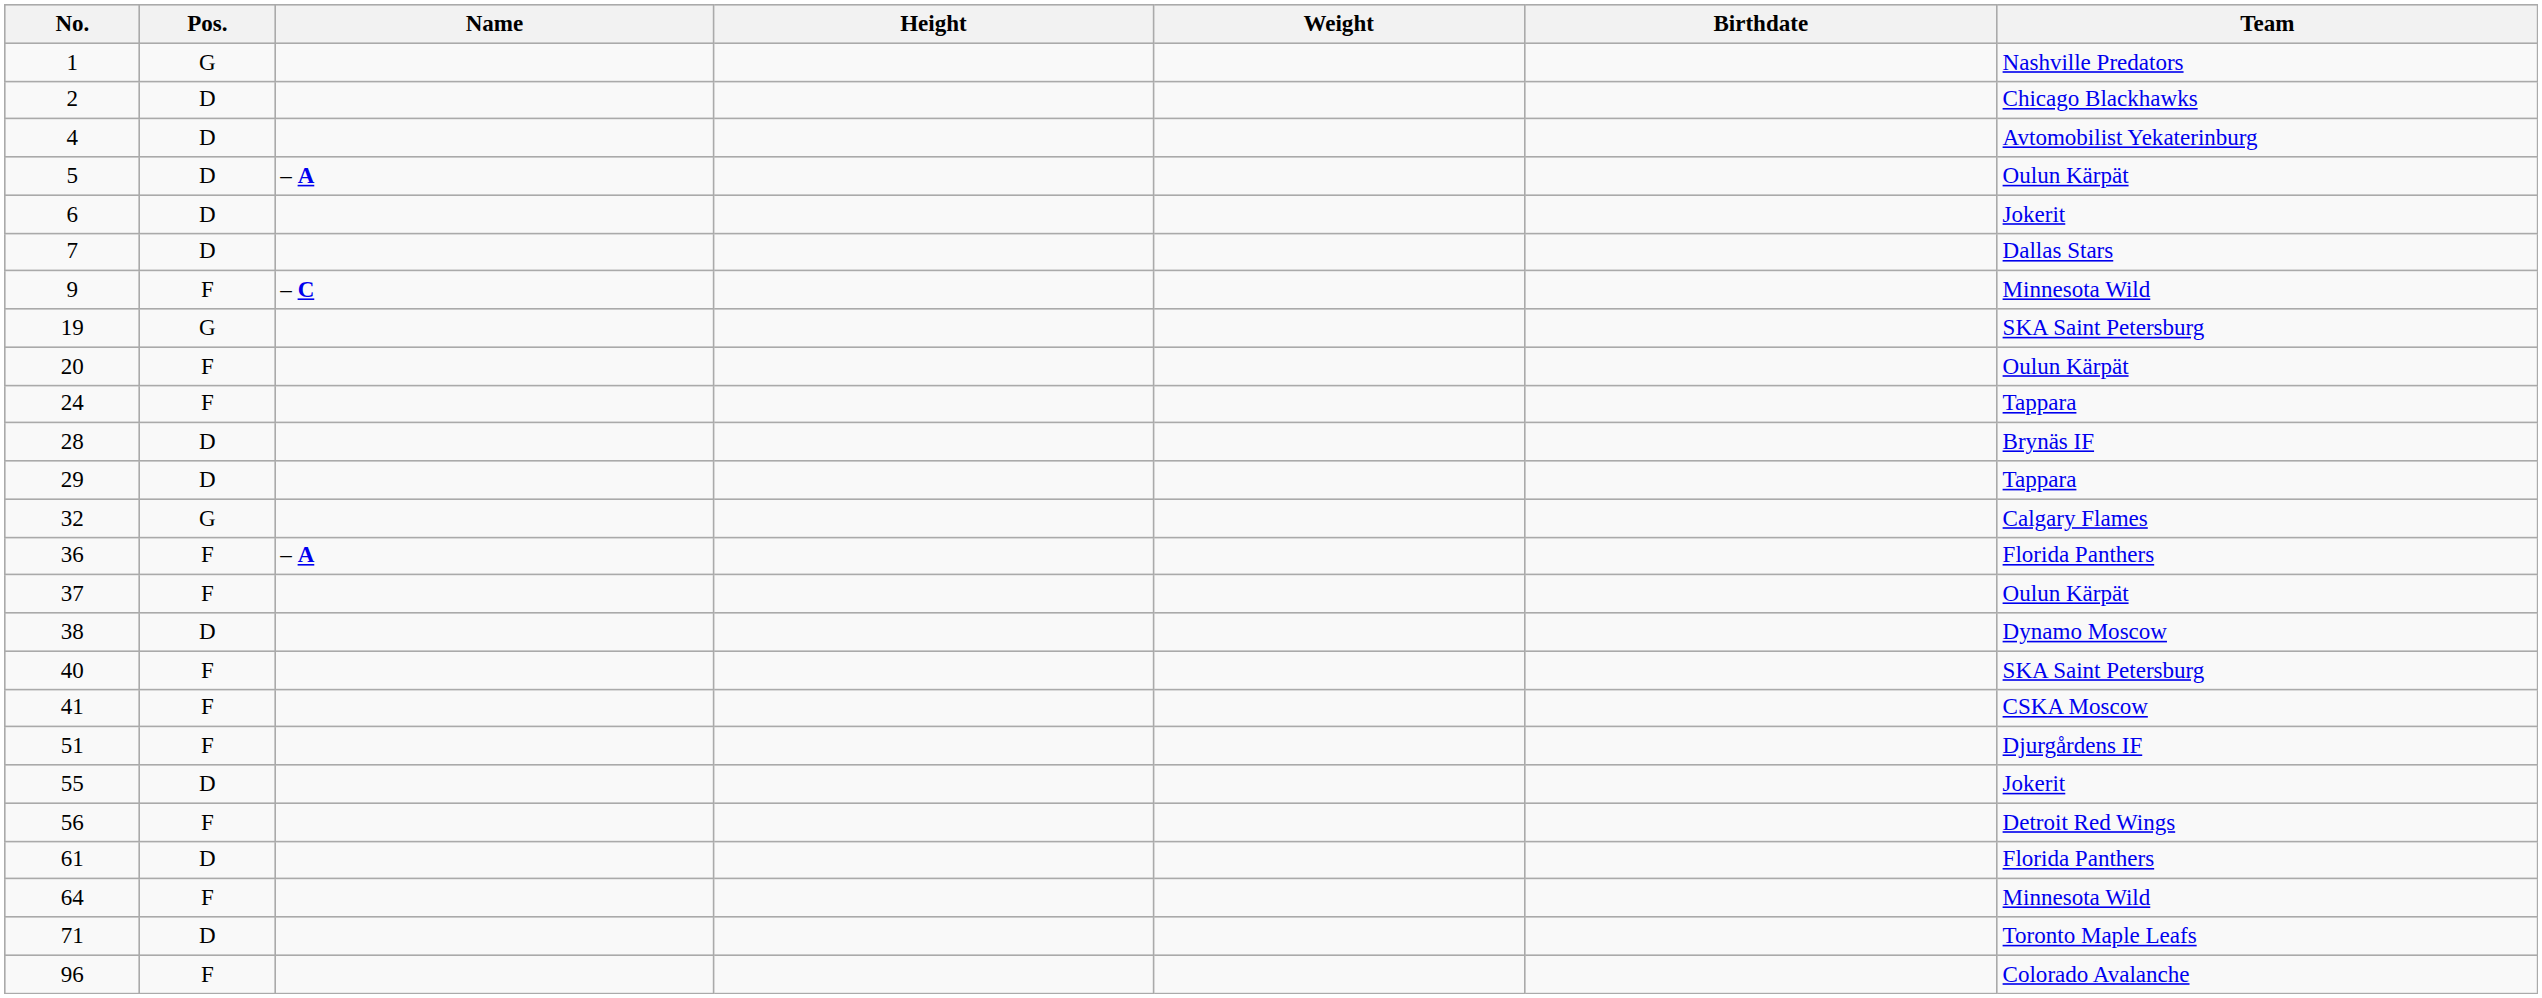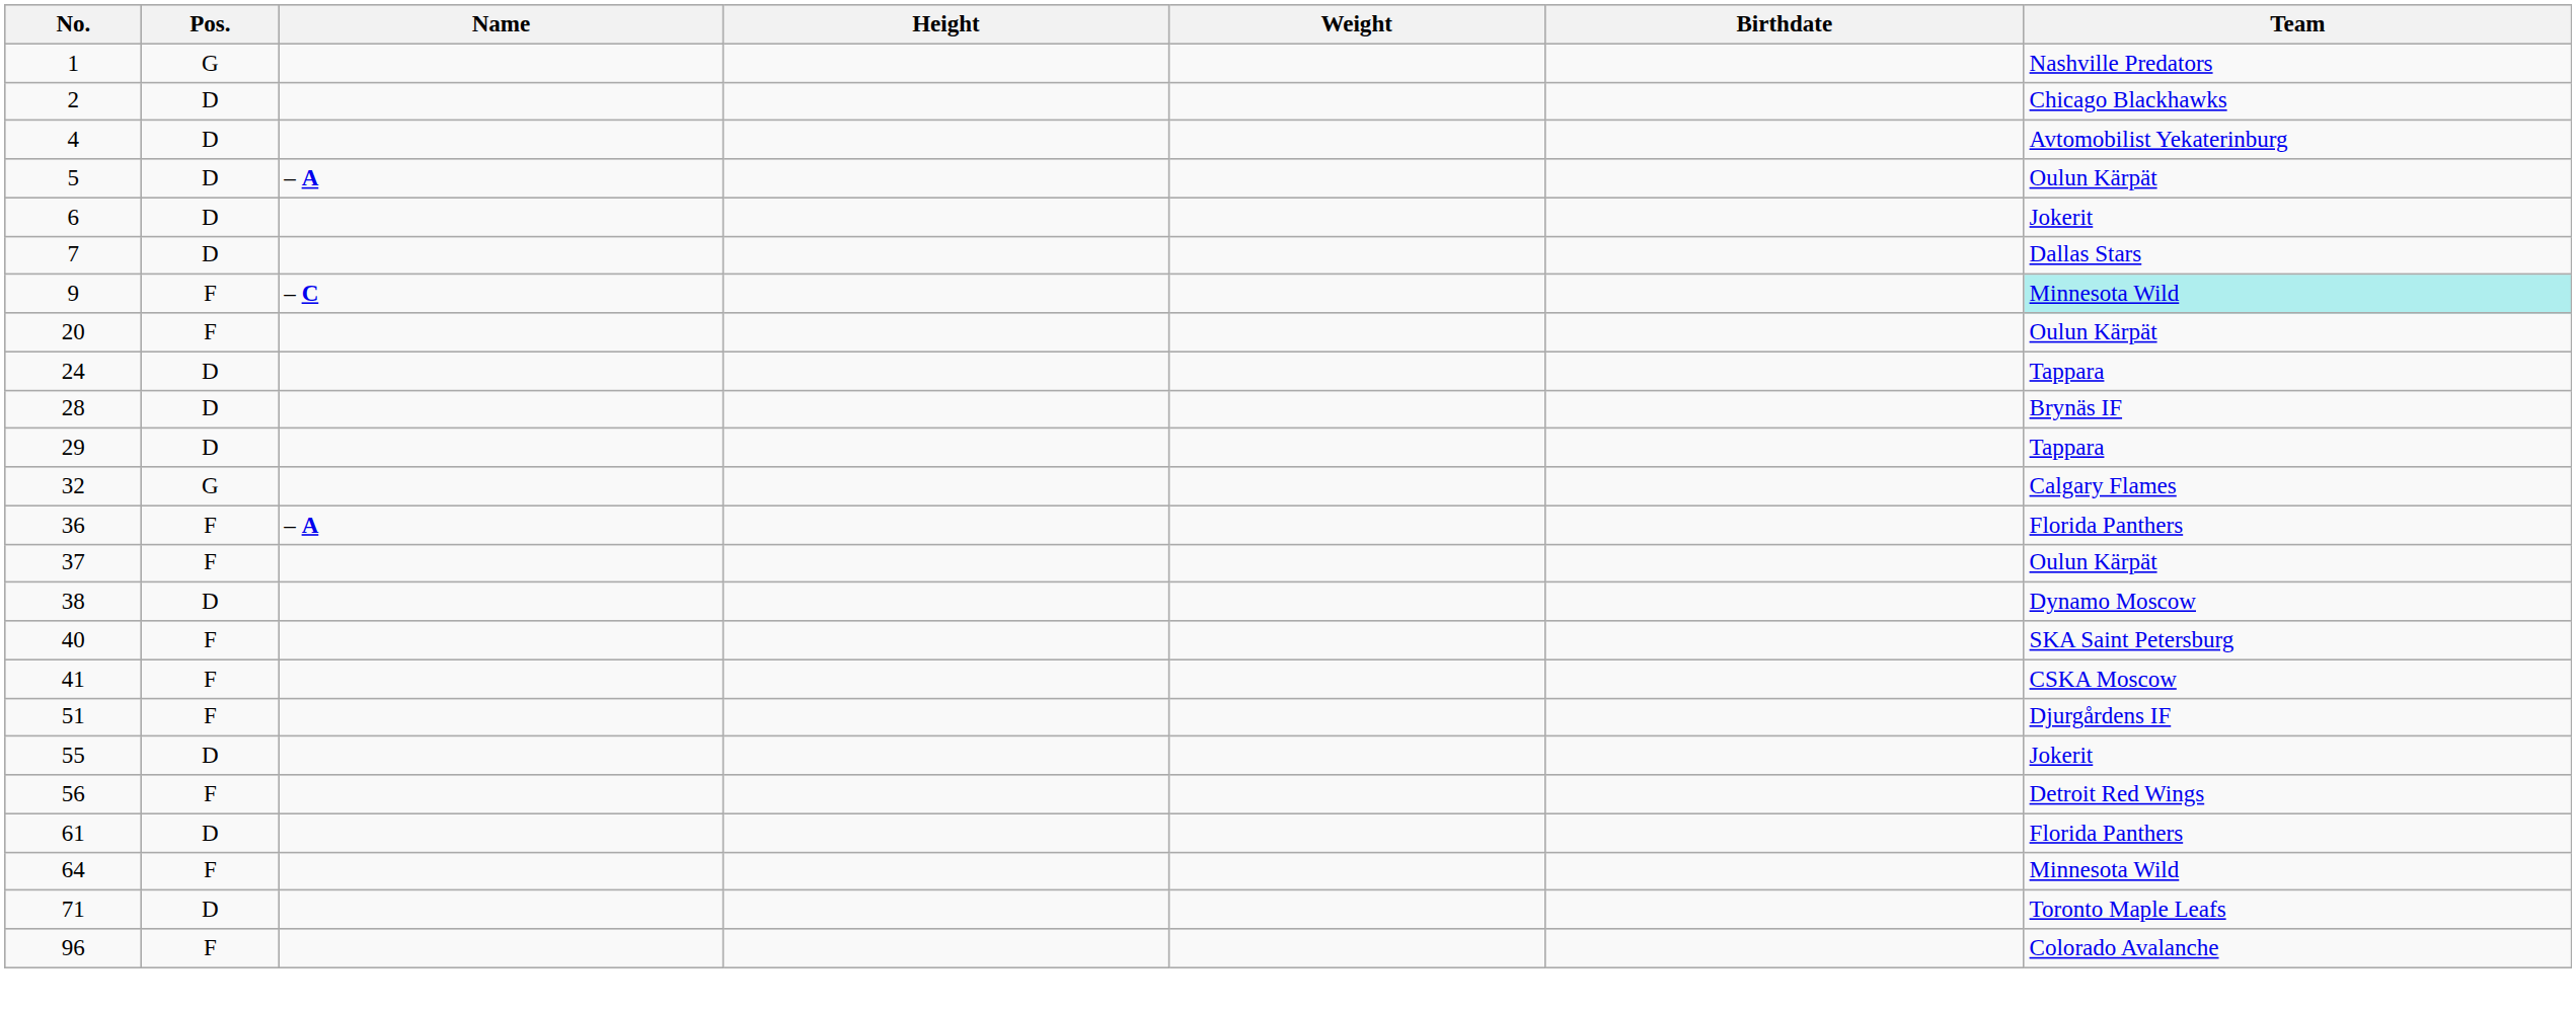 <table width="100%" class="wikitable sortable" style="font-size: 90%; text-align: center;">
 <tr>
 <th style="width:  4%;">No.</th>
 <th style="width:  4%;">Pos.</th>
 <th style="width: 13%;">Name</th>
 <th style="width: 13%;">Height</th>
 <th style="width: 11%;">Weight</th>
 <th style="width: 14%;">Birthdate</th>
 <th style="width: 16%;">Team</th>
 </tr>
 <tr>
 <td>1</td>
 <td>G</td>
 <td align=left></td>
 <td></td>
 <td></td>
 <td></td>
 <td style="text-align:left;"> <a href='#'>Nashville Predators</a></td>
 </tr>
 <tr>
 <td>2</td>
 <td>D</td>
 <td align=left></td>
 <td></td>
 <td></td>
 <td></td>
 <td style="text-align:left;"> <a href='#'>Chicago Blackhawks</a></td>
 </tr>
 <tr>
 <td>4</td>
 <td>D</td>
 <td align=left></td>
 <td></td>
 <td></td>
 <td></td>
 <td style="text-align:left;"> <a href='#'>Avtomobilist Yekaterinburg</a></td>
 </tr>
 <tr>
 <td>5</td>
 <td>D</td>
 <td align=left> – <strong><a href='#'>A</a></strong></td>
 <td></td>
 <td></td>
 <td></td>
 <td style="text-align:left;"> <a href='#'>Oulun Kärpät</a></td>
 </tr>
 <tr>
 <td>6</td>
 <td>D</td>
 <td align=left></td>
 <td></td>
 <td></td>
 <td></td>
 <td style="text-align:left;"> <a href='#'>Jokerit</a></td>
 </tr>
 <tr>
 <td>7</td>
 <td>D</td>
 <td align=left></td>
 <td></td>
 <td></td>
 <td></td>
 <td style="text-align:left;"> <a href='#'>Dallas Stars</a></td>
 </tr>
 <tr>
 <td>9</td>
 <td>F</td>
 <td align=left> – <strong><a href='#'>C</a></strong></td>
 <td></td>
 <td></td>
 <td></td>
-<td style="text-align:left;"> <a href='#'>Minnesota Wild</a></td>
-</tr>
-<tr>
-<td>19</td>
-<td>G</td>
-<td align=left></td>
-<td></td>
-<td></td>
-<td></td>
-<td style="text-align:left;"> <a href='#'>SKA Saint Petersburg</a></td>
+<td style="background: paleturquoise; text-align:left;"> <a href='#'>Minnesota Wild</a></td>
 </tr>
 <tr>
 <td>20</td>
 <td>F</td>
 <td align=left></td>
 <td></td>
 <td></td>
 <td></td>
 <td style="text-align:left;"> <a href='#'>Oulun Kärpät</a></td>
 </tr>
 <tr>
 <td>24</td>
-<td>F</td>
+<td>D</td>
 <td align=left></td>
 <td></td>
 <td></td>
 <td></td>
 <td style="text-align:left;"> <a href='#'>Tappara</a></td>
 </tr>
 <tr>
 <td>28</td>
 <td>D</td>
 <td align=left></td>
 <td></td>
 <td></td>
 <td></td>
 <td style="text-align:left;"> <a href='#'>Brynäs IF</a></td>
 </tr>
 <tr>
 <td>29</td>
 <td>D</td>
 <td align=left></td>
 <td></td>
 <td></td>
 <td></td>
 <td style="text-align:left;"> <a href='#'>Tappara</a></td>
 </tr>
 <tr>
 <td>32</td>
 <td>G</td>
 <td align=left></td>
 <td></td>
 <td></td>
 <td></td>
 <td style="text-align:left;"> <a href='#'>Calgary Flames</a></td>
 </tr>
 <tr>
 <td>36</td>
 <td>F</td>
 <td align=left> – <strong><a href='#'>A</a></strong></td>
 <td></td>
 <td></td>
 <td></td>
 <td style="text-align:left;"> <a href='#'>Florida Panthers</a></td>
 </tr>
 <tr>
 <td>37</td>
 <td>F</td>
 <td align=left></td>
 <td></td>
 <td></td>
 <td></td>
 <td style="text-align:left;"> <a href='#'>Oulun Kärpät</a></td>
 </tr>
 <tr>
 <td>38</td>
 <td>D</td>
 <td align=left></td>
 <td></td>
 <td></td>
 <td></td>
 <td style="text-align:left;"> <a href='#'>Dynamo Moscow</a></td>
 </tr>
 <tr>
 <td>40</td>
 <td>F</td>
 <td align=left></td>
 <td></td>
 <td></td>
 <td></td>
 <td style="text-align:left;"> <a href='#'>SKA Saint Petersburg</a></td>
 </tr>
 <tr>
 <td>41</td>
 <td>F</td>
 <td align=left></td>
 <td></td>
 <td></td>
 <td></td>
 <td style="text-align:left;"> <a href='#'>CSKA Moscow</a></td>
 </tr>
 <tr>
 <td>51</td>
 <td>F</td>
 <td align=left></td>
 <td></td>
 <td></td>
 <td></td>
 <td style="text-align:left;"> <a href='#'>Djurgårdens IF</a></td>
 </tr>
 <tr>
 <td>55</td>
 <td>D</td>
 <td align=left></td>
 <td></td>
 <td></td>
 <td></td>
 <td style="text-align:left;"> <a href='#'>Jokerit</a></td>
 </tr>
 <tr>
 <td>56</td>
 <td>F</td>
 <td align=left></td>
 <td></td>
 <td></td>
 <td></td>
 <td style="text-align:left;"> <a href='#'>Detroit Red Wings</a></td>
 </tr>
 <tr>
 <td>61</td>
 <td>D</td>
 <td align=left></td>
 <td></td>
 <td></td>
 <td></td>
 <td style="text-align:left;"> <a href='#'>Florida Panthers</a></td>
 </tr>
 <tr>
 <td>64</td>
 <td>F</td>
 <td align=left></td>
 <td></td>
 <td></td>
 <td></td>
 <td style="text-align:left;"> <a href='#'>Minnesota Wild</a></td>
 </tr>
 <tr>
 <td>71</td>
 <td>D</td>
 <td align=left></td>
 <td></td>
 <td></td>
 <td></td>
 <td style="text-align:left;"> <a href='#'>Toronto Maple Leafs</a></td>
 </tr>
 <tr>
 <td>96</td>
 <td>F</td>
 <td align=left></td>
 <td></td>
 <td></td>
 <td></td>
 <td style="text-align:left;"> <a href='#'>Colorado Avalanche</a></td>
 </tr>
 </table>
